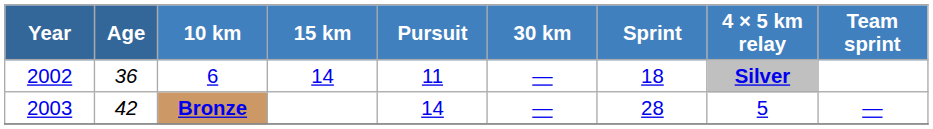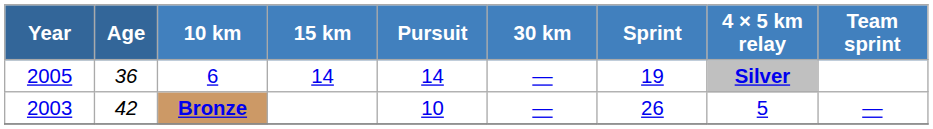 <table class="wikitable" style="font-size:95%; text-align:center; border:grey solid 1px; border-collapse:collapse; background:#ffffff;">
 <tr>
 <th style="background-color:#369; color:white; width:60px;"> Year </th>
 <th style="background-color:#369; color:white; width:40px;"> Age </th>
 <th style="background-color:#4180be; color:white; width:75px;"> 10 km </th>
 <th style="background-color:#4180be; color:white; width:75px;"> 15 km </th>
 <th style="background-color:#4180be; color:white; width:75px;"> Pursuit </th>
 <th style="background-color:#4180be; color:white; width:75px;"> 30 km </th>
 <th style="background-color:#4180be; color:white; width:75px;"> Sprint </th>
 <th style="background-color:#4180be; color:white; width:75px;"> 4 × 5 km <br> relay </th>
 <th style="background-color:#4180be; color:white; width:75px;"> Team <br> sprint </th>
 </tr>
 <tr>
-<td><a href='#'>2002</a></td>
+<td><a href='#'>2005</a></td>
 <td><em>36</em></td>
 <td><a href='#'>6</a></td>
 <td><a href='#'>14</a></td>
-<td><a href='#'>11</a></td>
+<td><a href='#'>14</a></td>
 <td><a href='#'>—</a></td>
-<td><a href='#'>18</a></td>
+<td><a href='#'>19</a></td>
 <td style="background:silver;"><a href='#'><strong>Silver</strong></a></td>
 <td></td>
 </tr>
 <tr>
 <td><a href='#'>2003</a></td>
 <td><em>42</em></td>
 <td bgcolor="cc9966"><a href='#'><strong>Bronze</strong></a></td>
 <td></td>
-<td><a href='#'>14</a></td>
+<td><a href='#'>10</a></td>
 <td><a href='#'>—</a></td>
-<td><a href='#'>28</a></td>
+<td><a href='#'>26</a></td>
 <td><a href='#'>5</a></td>
 <td><a href='#'>—</a></td>
 </tr>
 <tr>
 </tr>
 </table>
